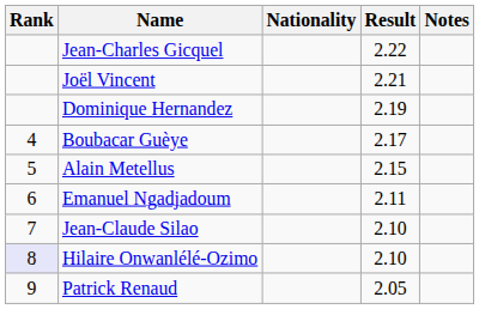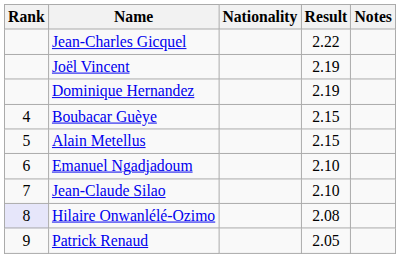 <table class="wikitable sortable" style="text-align:center">
 <tr>
 <th>Rank</th>
 <th>Name</th>
 <th>Nationality</th>
 <th>Result</th>
 <th>Notes</th>
 </tr>
 <tr>
 <td></td>
 <td align=left><a href='#'>Jean-Charles Gicquel</a></td>
 <td align=left></td>
 <td>2.22</td>
 <td></td>
 </tr>
 <tr>
 <td></td>
 <td align=left><a href='#'>Joël Vincent</a></td>
 <td align=left></td>
-<td>2.21</td>
+<td>2.19</td>
 <td></td>
 </tr>
 <tr>
 <td></td>
 <td align=left><a href='#'>Dominique Hernandez</a></td>
 <td align=left></td>
 <td>2.19</td>
 <td></td>
 </tr>
 <tr>
 <td>4</td>
 <td align=left><a href='#'>Boubacar Guèye</a></td>
 <td align=left></td>
-<td>2.17</td>
+<td>2.15</td>
 <td></td>
 </tr>
 <tr>
 <td>5</td>
 <td align=left><a href='#'>Alain Metellus</a></td>
 <td align=left></td>
 <td>2.15</td>
 <td></td>
 </tr>
 <tr>
 <td>6</td>
 <td align=left><a href='#'>Emanuel Ngadjadoum</a></td>
 <td align=left></td>
-<td>2.11</td>
+<td>2.10</td>
 <td></td>
 </tr>
 <tr>
 <td>7</td>
 <td align=left><a href='#'>Jean-Claude Silao</a></td>
 <td align=left></td>
 <td>2.10</td>
 <td></td>
 </tr>
 <tr>
 <td style="background: lavender;">8</td>
 <td align=left><a href='#'>Hilaire Onwanlélé-Ozimo</a></td>
 <td align=left></td>
-<td>2.10</td>
+<td>2.08</td>
 <td></td>
 </tr>
 <tr>
 <td>9</td>
 <td align=left><a href='#'>Patrick Renaud</a></td>
 <td align=left></td>
 <td>2.05</td>
 <td></td>
 </tr>
 </table>
